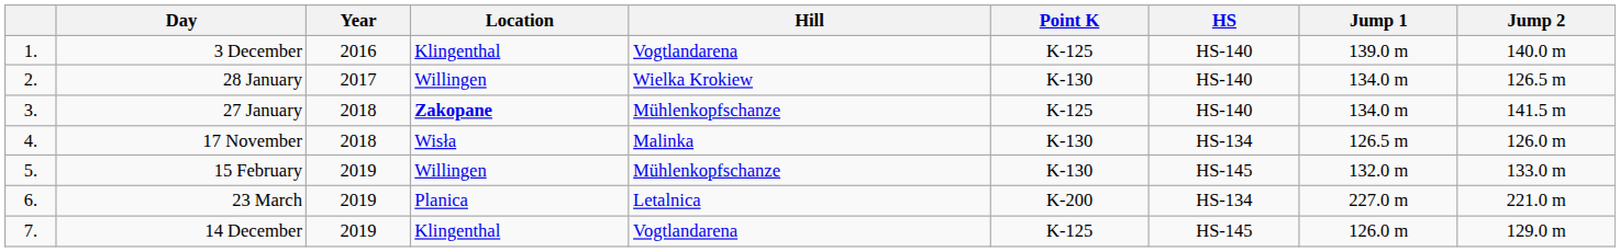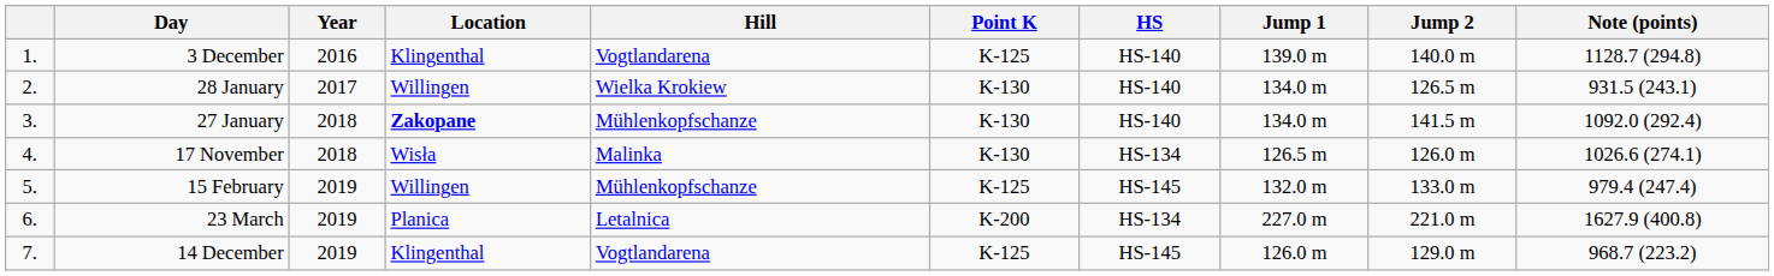 <table width=100% style="font-size: 89%; text-align:center" class=wikitable>
 <tr>
 <th></th>
 <th>Day</th>
 <th>Year</th>
 <th>Location</th>
 <th>Hill</th>
 <th><a href='#'>Point K</a></th>
 <th><a href='#'>HS</a></th>
 <th>Jump 1</th>
 <th>Jump 2</th>
+<th>Note (points)</th>
 </tr>
 <tr>
 <td>1.</td>
 <td align=right>3 December</td>
 <td>2016</td>
 <td align=left><a href='#'>Klingenthal</a></td>
 <td align=left><a href='#'>Vogtlandarena</a></td>
 <td>K-125</td>
 <td>HS-140</td>
 <td>139.0 m</td>
 <td>140.0 m</td>
+<td>1128.7 (294.8)</td>
 </tr>
 <tr>
 <td>2.</td>
 <td align=right>28 January</td>
 <td>2017</td>
 <td align=left><a href='#'>Willingen</a></td>
 <td align=left><a href='#'>Wielka Krokiew</a></td>
 <td>K-130</td>
 <td>HS-140</td>
 <td>134.0 m</td>
 <td>126.5 m</td>
+<td>931.5 (243.1)</td>
 </tr>
 <tr>
 <td>3.</td>
 <td align=right>27 January</td>
 <td>2018</td>
 <td align=left><strong><a href='#'>Zakopane</a></strong></td>
 <td align=left><a href='#'>Mühlenkopfschanze</a></td>
-<td>K-125</td>
+<td>K-130</td>
 <td>HS-140</td>
 <td>134.0 m</td>
 <td>141.5 m</td>
+<td>1092.0 (292.4)</td>
 </tr>
 <tr>
 <td>4.</td>
 <td align=right>17 November</td>
 <td>2018</td>
 <td align=left><a href='#'>Wisła</a></td>
 <td align=left><a href='#'>Malinka</a></td>
 <td>K-130</td>
 <td>HS-134</td>
 <td>126.5 m</td>
 <td>126.0 m</td>
+<td>1026.6 (274.1)</td>
 </tr>
 <tr>
 <td>5.</td>
 <td align=right>15 February</td>
 <td>2019</td>
 <td align=left><a href='#'>Willingen</a></td>
 <td align=left><a href='#'>Mühlenkopfschanze</a></td>
-<td>K-130</td>
+<td>K-125</td>
 <td>HS-145</td>
 <td>132.0 m</td>
 <td>133.0 m</td>
+<td>979.4 (247.4)</td>
 </tr>
 <tr>
 <td>6.</td>
 <td align=right>23 March</td>
 <td>2019</td>
 <td align=left><a href='#'>Planica</a></td>
 <td align=left><a href='#'>Letalnica</a></td>
 <td>K-200</td>
 <td>HS-134</td>
 <td>227.0 m</td>
 <td>221.0 m</td>
+<td>1627.9 (400.8)</td>
 </tr>
 <tr>
 <td>7.</td>
 <td align=right>14 December</td>
 <td>2019</td>
 <td align=left><a href='#'>Klingenthal</a></td>
 <td align=left><a href='#'>Vogtlandarena</a></td>
 <td>K-125</td>
 <td>HS-145</td>
 <td>126.0 m</td>
 <td>129.0 m</td>
+<td>968.7 (223.2)</td>
 </tr>
 </table>
